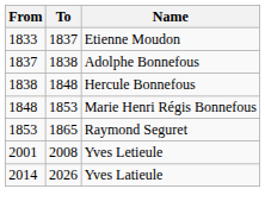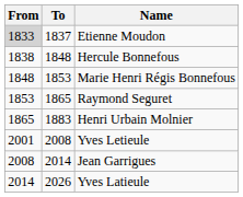 <table class="wikitable">
 <tr>
 <th>From</th>
 <th>To</th>
 <th>Name</th>
 </tr>
 <tr>
-<td>1833</td>
+<td style="background: lightgrey;">1833</td>
 <td>1837</td>
 <td>Etienne Moudon</td>
-</tr>
-<tr>
-<td>1837</td>
-<td>1838</td>
-<td>Adolphe Bonnefous</td>
 </tr>
 <tr>
 <td>1838</td>
 <td>1848</td>
 <td>Hercule Bonnefous</td>
 </tr>
 <tr>
 <td>1848</td>
 <td>1853</td>
 <td>Marie Henri Régis Bonnefous</td>
 </tr>
 <tr>
 <td>1853</td>
 <td>1865</td>
 <td>Raymond Seguret</td>
 </tr>
 <tr>
+<td>1865</td>
+<td>1883</td>
+<td>Henri Urbain Molnier</td>
+</tr>
+<tr>
 <td>2001</td>
 <td>2008</td>
 <td>Yves Letieule</td>
+</tr>
+<tr>
+<td>2008</td>
+<td>2014</td>
+<td>Jean Garrigues</td>
 </tr>
 <tr>
 <td>2014</td>
 <td>2026</td>
 <td>Yves Latieule</td>
 </tr>
 </table>
